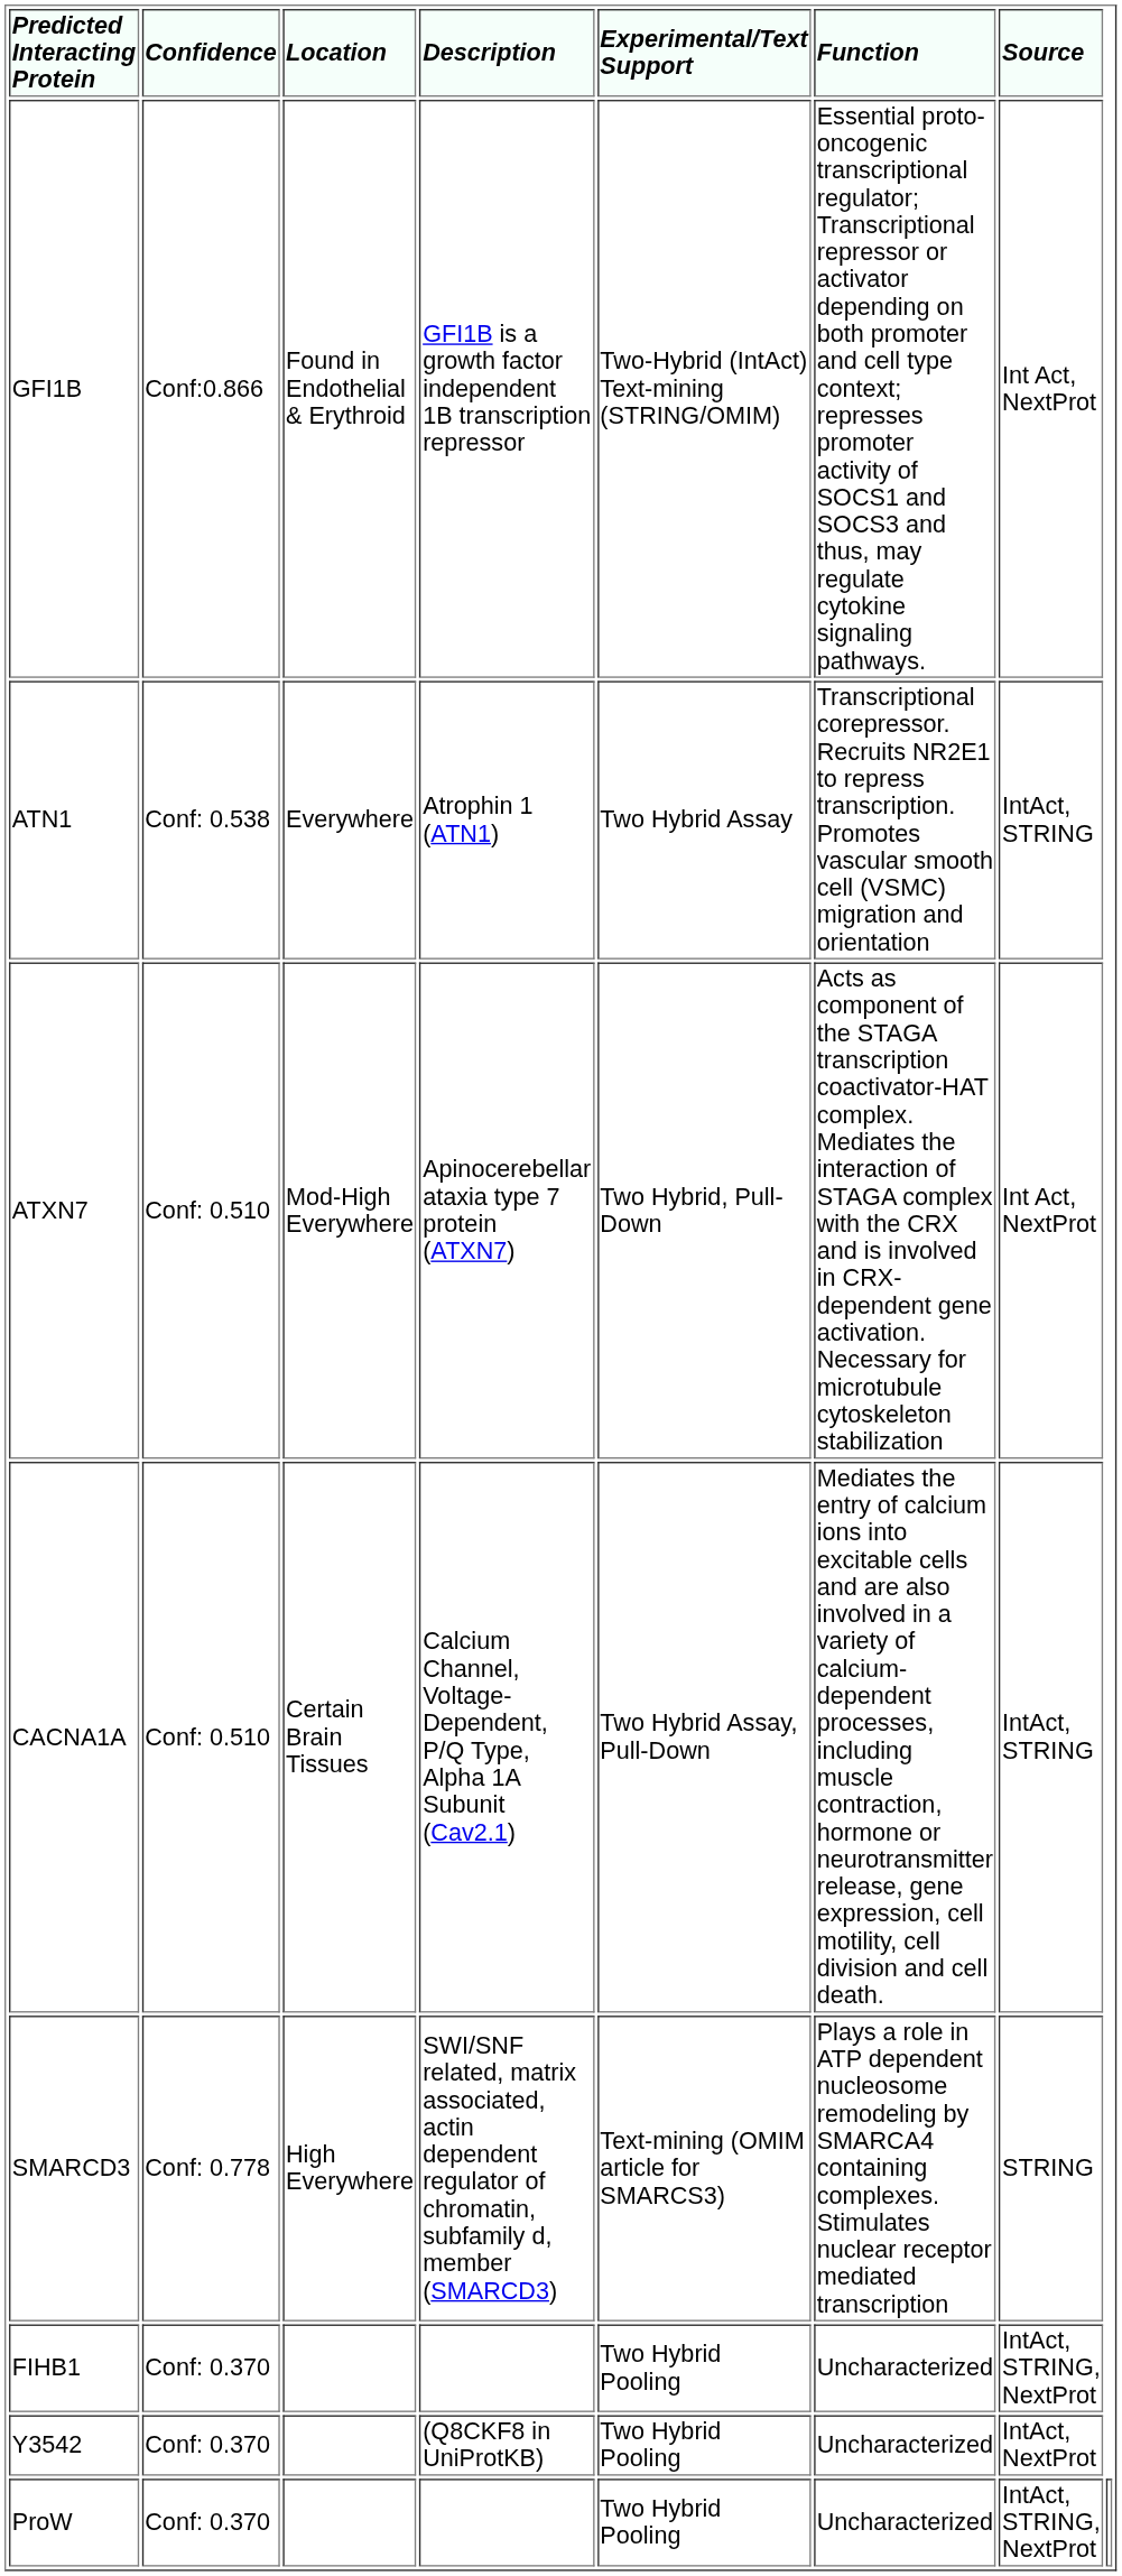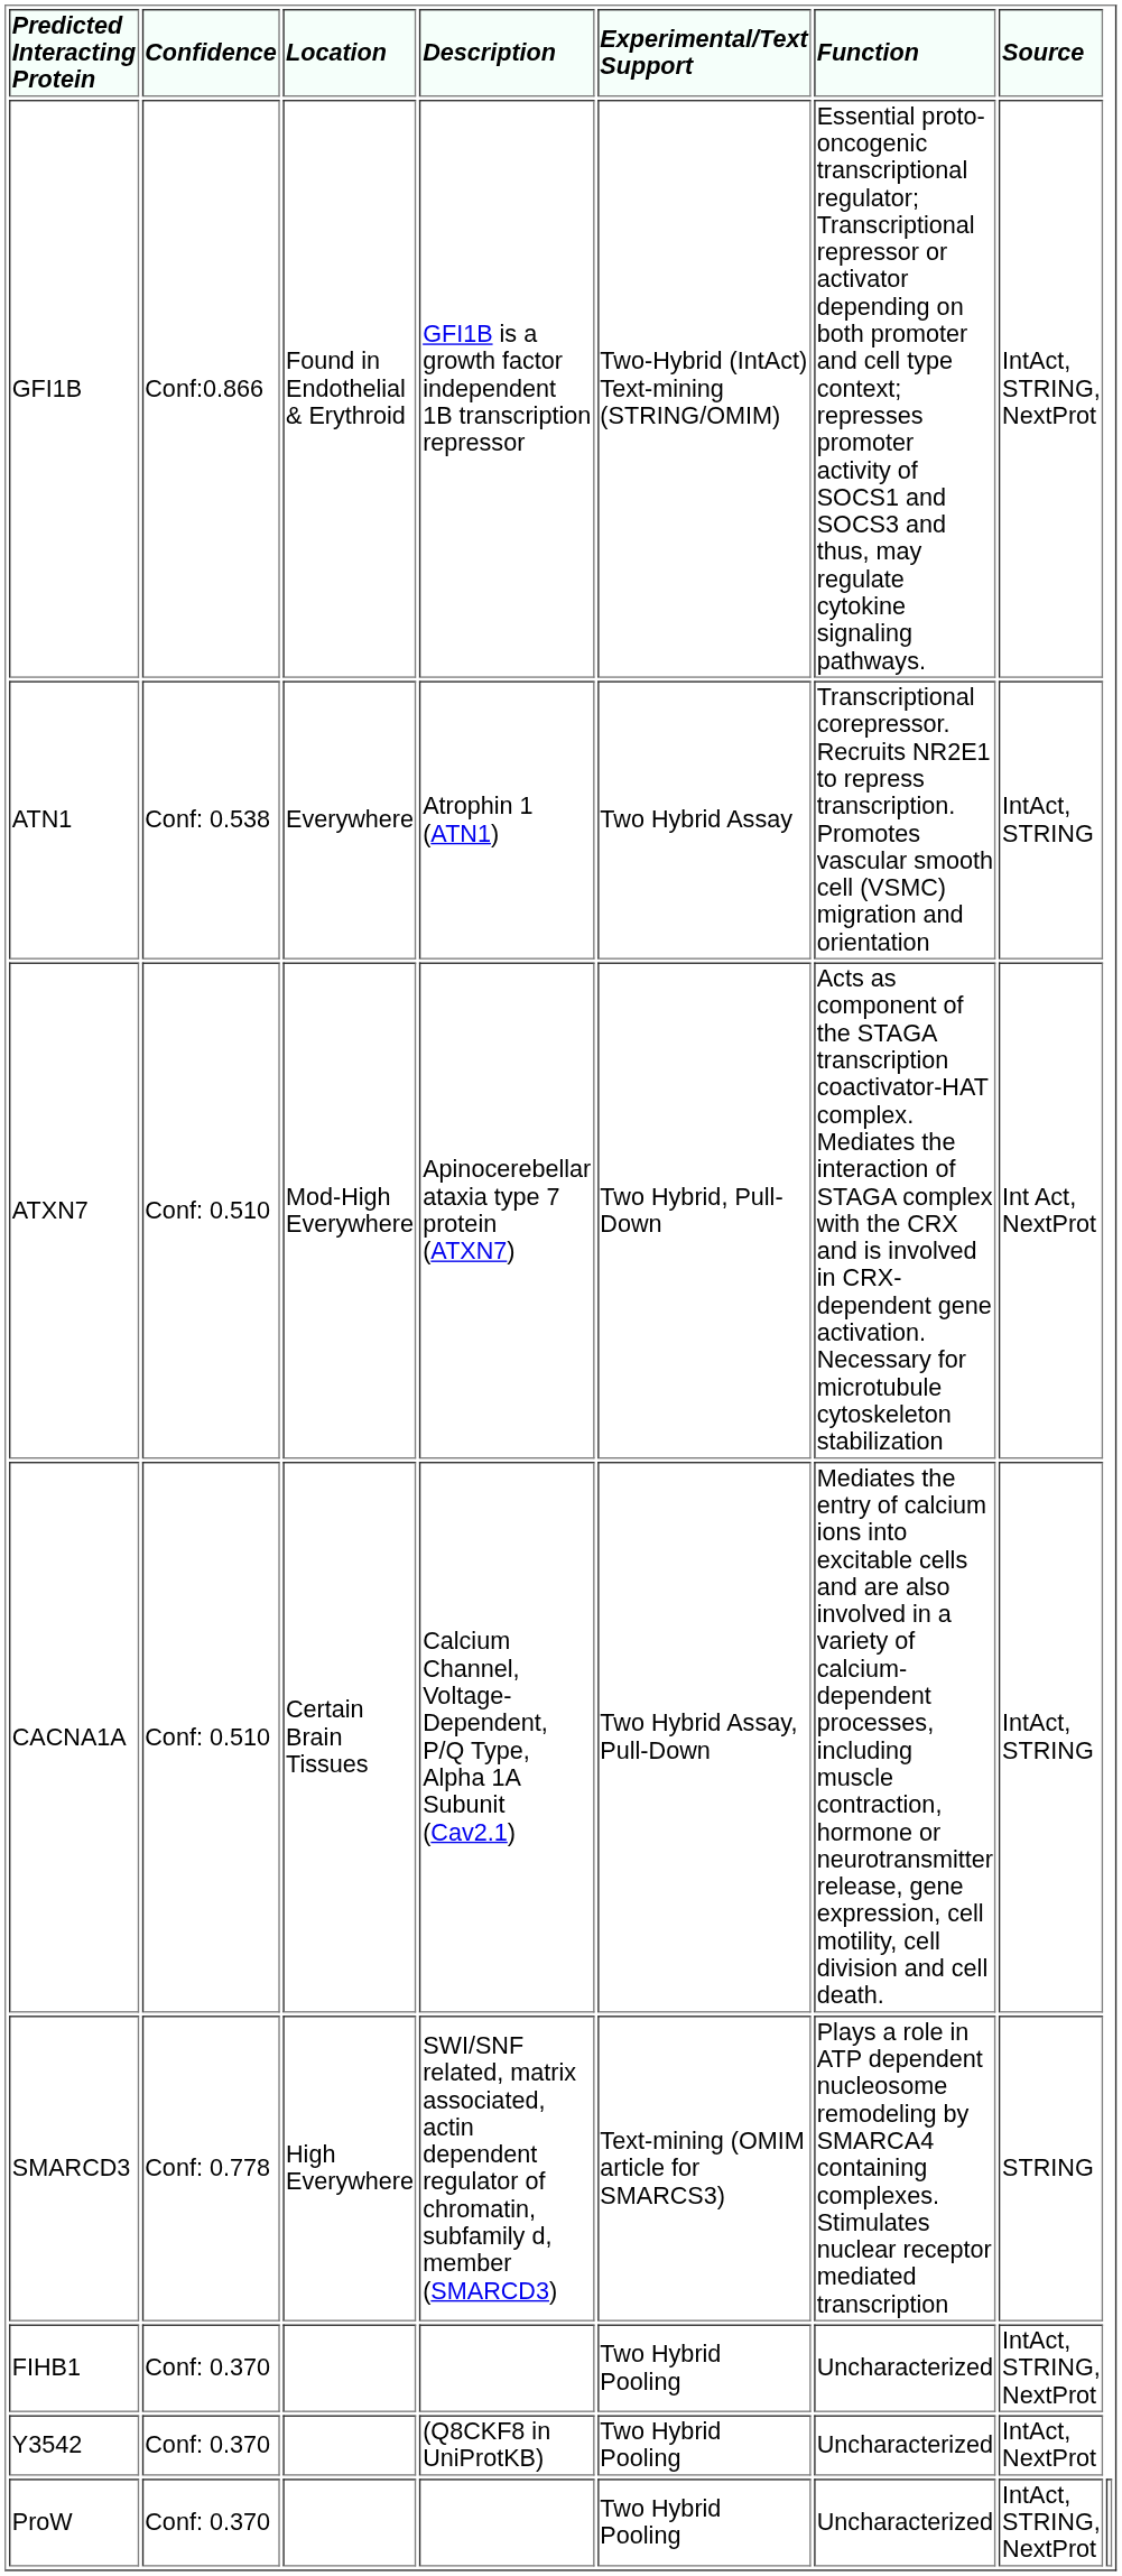 <table border="1">
 <tr style="background:#F5FFFA;">
 <td><strong><em>  Predicted Interacting Protein </em></strong></td>
 <td><strong><em> Confidence</em></strong></td>
 <td><strong><em>Location</em></strong></td>
 <td><strong><em>Description</em></strong></td>
 <td><strong><em>Experimental/Text Support</em></strong></td>
 <td><strong><em>Function</em></strong></td>
 <td><strong><em>Source</em></strong></td>
 </tr>
 <tr>
 <td><span>GFI1B</span></td>
 <td>Conf:0.866</td>
 <td>Found in Endothelial & Erythroid</td>
 <td><a href='#'>GFI1B</a> is a growth factor independent 1B transcription repressor</td>
 <td>Two-Hybrid (IntAct) Text-mining (STRING/OMIM)</td>
 <td>Essential proto-oncogenic transcriptional regulator; Transcriptional repressor or activator depending on both promoter and cell type context; represses promoter activity of SOCS1 and SOCS3 and thus, may regulate cytokine signaling pathways.</td>
-<td>Int Act, NextProt</td>
+<td>IntAct, STRING, NextProt</td>
 </tr>
 <tr>
 <td><span>ATN1</span></td>
 <td>Conf: 0.538</td>
 <td>Everywhere</td>
 <td>Atrophin 1 (<a href='#'>ATN1</a>)</td>
 <td>Two Hybrid Assay</td>
 <td>Transcriptional corepressor. Recruits NR2E1 to repress transcription. Promotes vascular smooth cell (VSMC) migration and orientation</td>
 <td>IntAct, STRING</td>
 </tr>
 <tr>
 <td><span>ATXN7</span></td>
 <td>Conf: 0.510</td>
 <td>Mod-High Everywhere</td>
 <td>Apinocerebellar ataxia type 7 protein (<a href='#'>ATXN7</a>)</td>
 <td>Two Hybrid, Pull-Down</td>
 <td>Acts as component of the STAGA transcription coactivator-HAT complex. Mediates the interaction of STAGA complex with the CRX and is involved in CRX-dependent gene activation. Necessary for microtubule cytoskeleton stabilization</td>
 <td>Int Act, NextProt</td>
 </tr>
 <tr>
 <td><span>CACNA1A</span></td>
 <td>Conf: 0.510</td>
 <td>Certain Brain Tissues</td>
 <td>Calcium Channel, Voltage-Dependent, P/Q Type, Alpha 1A Subunit  (<a href='#'>Cav2.1</a>)</td>
 <td>Two Hybrid Assay, Pull-Down</td>
 <td>Mediates the entry of calcium ions into excitable cells and are also involved in a variety of calcium-dependent processes, including muscle contraction, hormone or neurotransmitter release, gene expression, cell motility, cell division and cell death.</td>
 <td>IntAct, STRING</td>
 </tr>
 <tr>
 <td><span> SMARCD3 </span></td>
 <td>Conf: 0.778</td>
 <td>High Everywhere</td>
 <td>SWI/SNF related, matrix associated, actin dependent regulator of chromatin, subfamily d, member (<a href='#'>SMARCD3</a>)</td>
 <td>Text-mining (OMIM article for SMARCS3)</td>
 <td>Plays a role in ATP dependent nucleosome remodeling by SMARCA4 containing complexes. Stimulates nuclear receptor mediated transcription</td>
 <td>STRING</td>
 </tr>
 <tr>
 <td><span> FIHB1</span></td>
 <td>Conf: 0.370</td>
 <td></td>
 <td></td>
 <td>Two Hybrid Pooling</td>
 <td>Uncharacterized</td>
 <td>IntAct, STRING, NextProt</td>
 </tr>
 <tr>
 <td><span> Y3542</span></td>
 <td>Conf: 0.370</td>
 <td></td>
 <td>(Q8CKF8 in UniProtKB)</td>
 <td>Two Hybrid Pooling</td>
 <td>Uncharacterized</td>
 <td>IntAct, NextProt</td>
 </tr>
 <tr>
 <td><span> ProW</span></td>
 <td>Conf: 0.370</td>
 <td></td>
 <td></td>
 <td>Two Hybrid Pooling</td>
 <td>Uncharacterized</td>
 <td>IntAct, STRING, NextProt</td>
 <td></td>
 </tr>
 </table>
